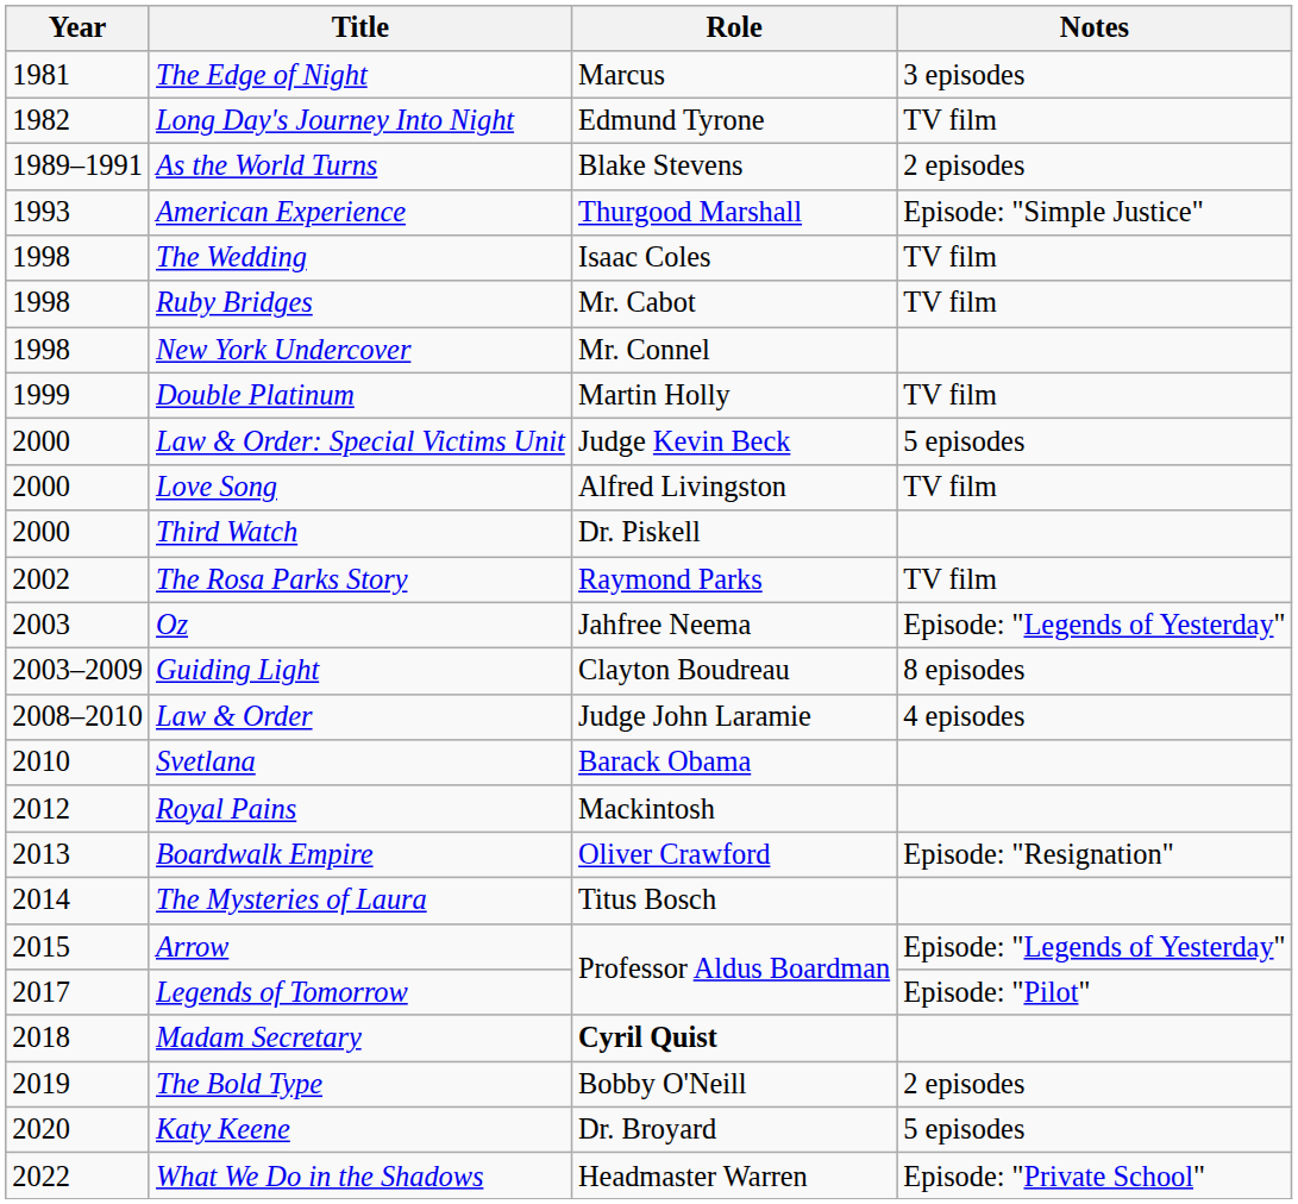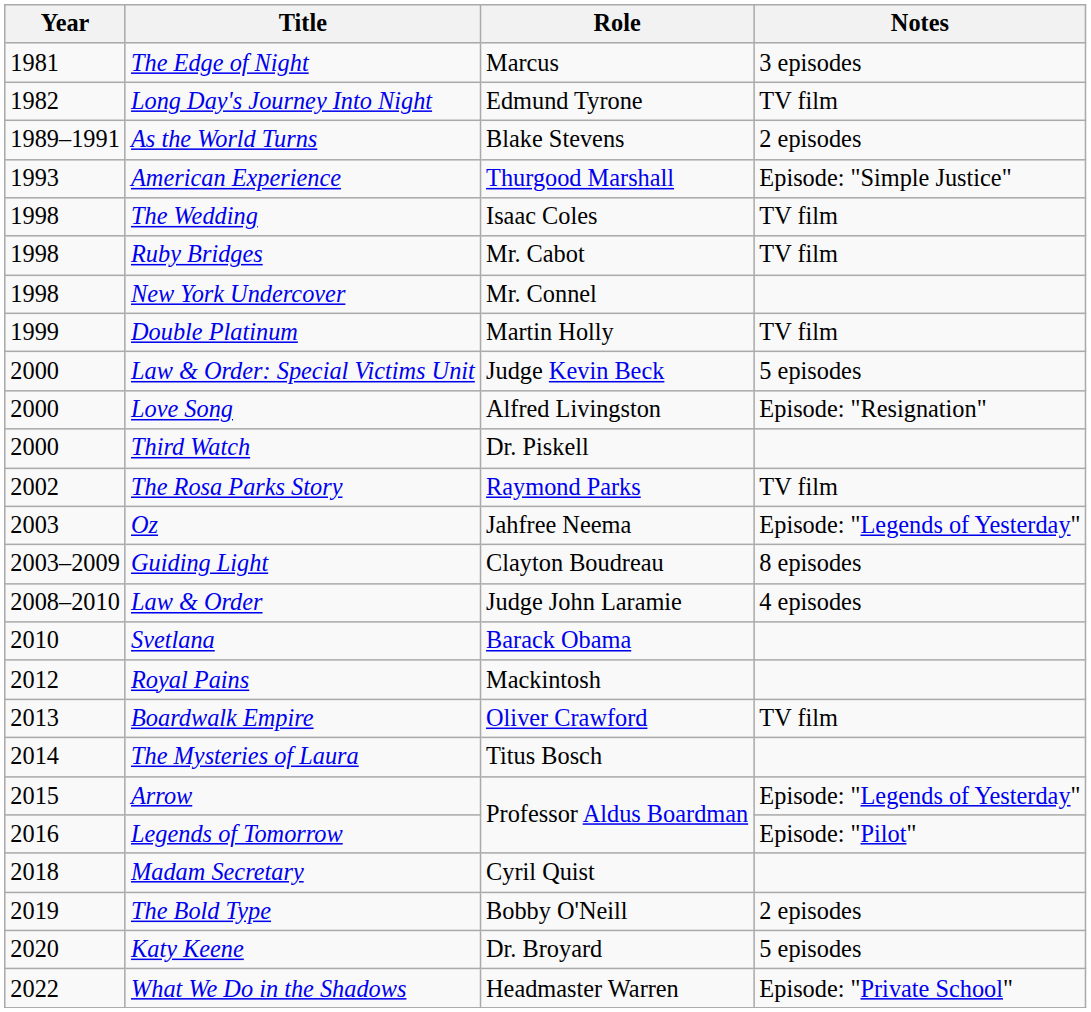 <table class="wikitable sortable">
 <tr>
 <th>Year</th>
 <th>Title</th>
 <th>Role</th>
 <th>Notes</th>
 </tr>
 <tr>
 <td>1981</td>
 <td><em><a href='#'>The Edge of Night</a></em></td>
 <td>Marcus</td>
 <td>3 episodes</td>
 </tr>
 <tr>
 <td>1982</td>
 <td><em><a href='#'>Long Day's Journey Into Night</a></em></td>
 <td>Edmund Tyrone</td>
 <td>TV film</td>
 </tr>
 <tr>
 <td>1989–1991</td>
 <td><em><a href='#'>As the World Turns</a></em></td>
 <td>Blake Stevens</td>
 <td>2 episodes</td>
 </tr>
 <tr>
 <td>1993</td>
 <td><em><a href='#'>American Experience</a></em></td>
 <td><a href='#'>Thurgood Marshall</a></td>
 <td>Episode: "Simple Justice"</td>
 </tr>
 <tr>
 <td>1998</td>
 <td><em><a href='#'>The Wedding</a></em></td>
 <td>Isaac Coles</td>
 <td>TV film</td>
 </tr>
 <tr>
 <td>1998</td>
 <td><em><a href='#'>Ruby Bridges</a></em></td>
 <td>Mr. Cabot</td>
 <td>TV film</td>
 </tr>
 <tr>
 <td>1998</td>
 <td><em><a href='#'>New York Undercover</a></em></td>
 <td>Mr. Connel</td>
 <td></td>
 </tr>
 <tr>
 <td>1999</td>
 <td><em><a href='#'>Double Platinum</a></em></td>
 <td>Martin Holly</td>
 <td>TV film</td>
 </tr>
 <tr>
 <td>2000</td>
 <td><em><a href='#'>Law & Order: Special Victims Unit</a></em></td>
 <td>Judge <a href='#'>Kevin Beck</a></td>
 <td>5 episodes</td>
 </tr>
 <tr>
 <td>2000</td>
 <td><em><a href='#'>Love Song</a></em></td>
 <td>Alfred Livingston</td>
-<td>TV film</td>
+<td>Episode: "Resignation"</td>
 </tr>
 <tr>
 <td>2000</td>
 <td><em><a href='#'>Third Watch</a></em></td>
 <td>Dr. Piskell</td>
 <td></td>
 </tr>
 <tr>
 <td>2002</td>
 <td><em><a href='#'>The Rosa Parks Story</a></em></td>
 <td><a href='#'>Raymond Parks</a></td>
 <td>TV film</td>
 </tr>
 <tr>
 <td>2003</td>
 <td><em><a href='#'>Oz</a></em></td>
 <td>Jahfree Neema</td>
 <td>Episode: "<a href='#'>Legends of Yesterday</a>"</td>
 </tr>
 <tr>
 <td>2003–2009</td>
 <td><em><a href='#'>Guiding Light</a></em></td>
 <td>Clayton Boudreau </td>
 <td>8 episodes</td>
 </tr>
 <tr>
 <td>2008–2010</td>
 <td><em><a href='#'>Law & Order</a></em></td>
 <td>Judge John Laramie</td>
 <td>4 episodes</td>
 </tr>
 <tr>
 <td>2010</td>
 <td><em><a href='#'>Svetlana</a></em></td>
 <td><a href='#'>Barack Obama</a></td>
 <td></td>
 </tr>
 <tr>
 <td>2012</td>
 <td><em><a href='#'>Royal Pains</a></em></td>
 <td>Mackintosh</td>
 <td></td>
 </tr>
 <tr>
 <td>2013</td>
 <td><em><a href='#'>Boardwalk Empire</a></em></td>
 <td><a href='#'>Oliver Crawford</a></td>
-<td>Episode: "Resignation"</td>
+<td>TV film</td>
 </tr>
 <tr>
 <td>2014</td>
 <td><em><a href='#'>The Mysteries of Laura</a></em></td>
 <td>Titus Bosch</td>
 <td></td>
 </tr>
 <tr>
 <td>2015</td>
 <td><em><a href='#'>Arrow</a></em></td>
 <td rowspan="2">Professor <a href='#'>Aldus Boardman</a></td>
 <td>Episode: "<a href='#'>Legends of Yesterday</a>"</td>
 </tr>
 <tr>
-<td>2017</td>
+<td>2016</td>
 <td><em><a href='#'>Legends of Tomorrow</a></em></td>
 <td>Episode: "<a href='#'>Pilot</a>"</td>
 </tr>
 <tr>
 <td>2018</td>
 <td><em><a href='#'>Madam Secretary</a></em></td>
-<td><strong>Cyril Quist</strong></td>
+<td>Cyril Quist</td>
 <td></td>
 </tr>
 <tr>
 <td>2019</td>
 <td><em><a href='#'>The Bold Type</a></em></td>
 <td>Bobby O'Neill</td>
 <td>2 episodes</td>
 </tr>
 <tr>
 <td>2020</td>
 <td><em><a href='#'>Katy Keene</a></em></td>
 <td>Dr. Broyard</td>
 <td>5 episodes</td>
 </tr>
 <tr>
 <td>2022</td>
 <td><em><a href='#'>What We Do in the Shadows</a></em></td>
 <td>Headmaster Warren</td>
 <td>Episode: "<a href='#'>Private School</a>"</td>
 </tr>
 <tr>
 </tr>
 </table>
